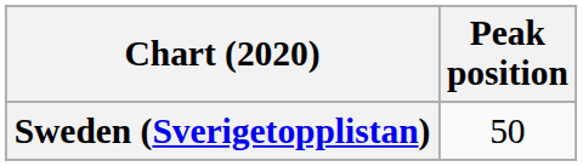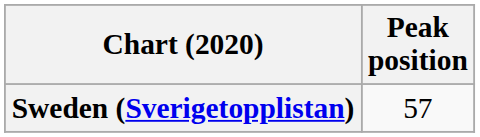 <table class="wikitable plainrowheaders" style="text-align:center">
 <tr>
 <th scope="col">Chart (2020)</th>
 <th scope="col">Peak<br> position</th>
 </tr>
 <tr>
 <th scope="row">Sweden (<a href='#'>Sverigetopplistan</a>)</th>
-<td>50</td>
+<td>57</td>
 </tr>
 </table>
